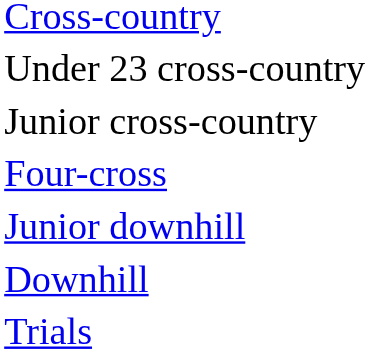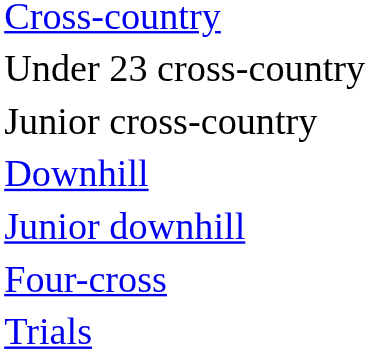 <table>
 <tr>
 <td><a href='#'>Cross-country</a></td>
 <td></td>
 <td></td>
 <td></td>
 </tr>
 <tr>
 <td>Under 23 cross-country</td>
 <td></td>
 <td></td>
 <td></td>
 </tr>
 <tr>
 <td>Junior cross-country</td>
 <td></td>
 <td></td>
 <td></td>
 </tr>
 <tr>
-<td><a href='#'>Four-cross</a></td>
+<td><a href='#'>Downhill</a></td>
 <td></td>
 <td></td>
 <td></td>
 </tr>
 <tr>
 <td><a href='#'>Junior downhill</a></td>
 <td></td>
 <td></td>
 <td></td>
 </tr>
 <tr>
-<td><a href='#'>Downhill</a></td>
+<td><a href='#'>Four-cross</a></td>
 <td></td>
 <td></td>
 <td></td>
 </tr>
 <tr>
 <td><a href='#'>Trials</a></td>
 <td></td>
 <td></td>
 <td></td>
 </tr>
 </table>
